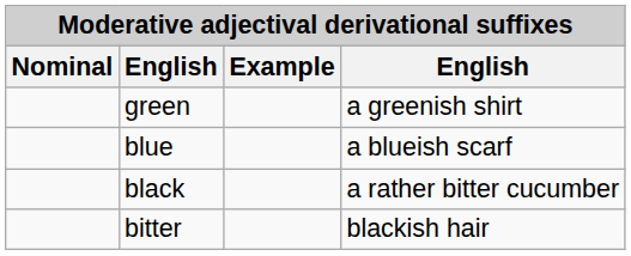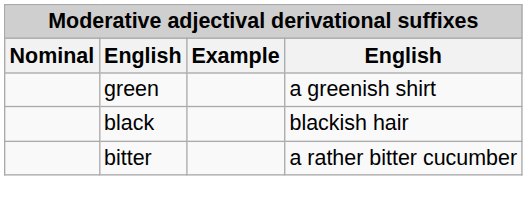 <table class="wikitable">
 <tr>
 <th colspan="4" style="background:#cfcfcf;">Moderative adjectival derivational suffixes</th>
 </tr>
 <tr style="background:#dfdfdf;" |>
 <th>Nominal</th>
 <th>English</th>
 <th>Example</th>
 <th>English</th>
 </tr>
 <tr>
 <td></td>
 <td>green</td>
 <td></td>
 <td>a greenish shirt</td>
 </tr>
 <tr>
 <td></td>
-<td>blue</td>
-<td></td>
-<td>a blueish scarf</td>
-</tr>
-<tr>
-<td></td>
 <td>black</td>
 <td></td>
-<td>a rather bitter cucumber</td>
+<td>blackish hair</td>
 </tr>
 <tr>
 <td></td>
 <td>bitter</td>
 <td></td>
-<td>blackish hair</td>
+<td>a rather bitter cucumber</td>
 </tr>
 </table>
